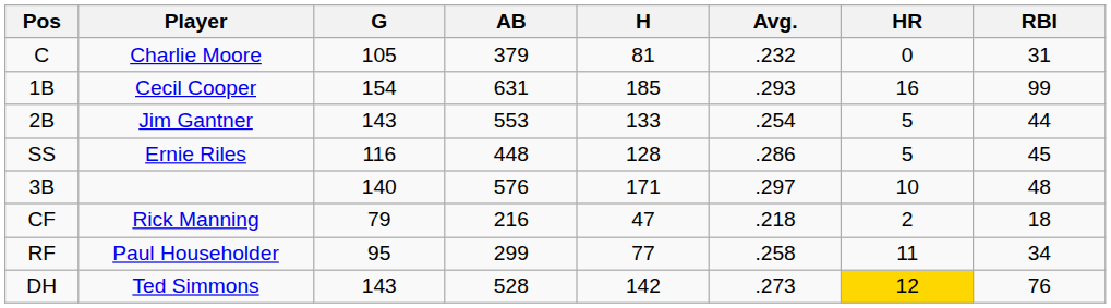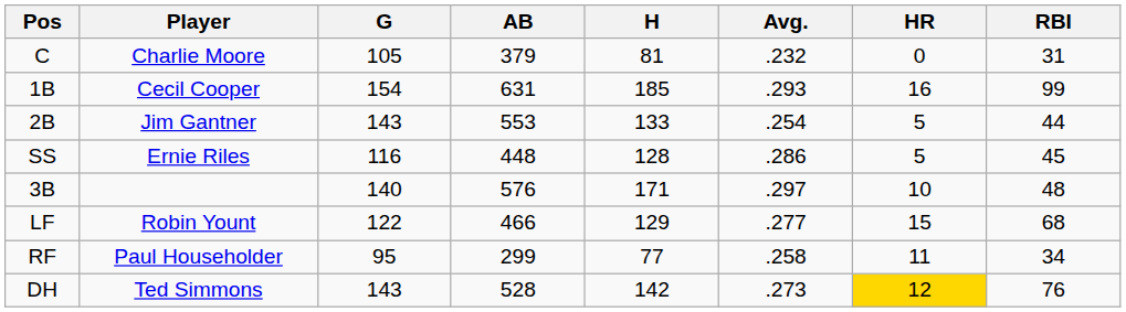 <table class="wikitable sortable">
 <tr>
 <th bgcolor="#DDDDFF" width="5%">Pos</th>
 <th bgcolor="#DDDDFF" width="16%">Player</th>
 <th bgcolor="#DDDDFF" width="9%">G</th>
 <th bgcolor="#DDDDFF" width="9%">AB</th>
 <th bgcolor="#DDDDFF" width="9%">H</th>
 <th bgcolor="#DDDDFF" width="9%">Avg.</th>
 <th bgcolor="#DDDDFF" width="9%">HR</th>
 <th bgcolor="#DDDDFF" width="9%">RBI</th>
 </tr>
 <tr align="center">
 <td>C</td>
 <td><a href='#'>Charlie Moore</a></td>
 <td>105</td>
 <td>379</td>
 <td>81</td>
 <td>.232</td>
 <td>0</td>
 <td>31</td>
 </tr>
 <tr align=center>
 <td>1B</td>
 <td><a href='#'>Cecil Cooper</a></td>
 <td>154</td>
 <td>631</td>
 <td>185</td>
 <td>.293</td>
 <td>16</td>
 <td>99</td>
 </tr>
 <tr align=center>
 <td>2B</td>
 <td><a href='#'>Jim Gantner</a></td>
 <td>143</td>
 <td>553</td>
 <td>133</td>
 <td>.254</td>
 <td>5</td>
 <td>44</td>
 </tr>
 <tr align=center>
 <td>SS</td>
 <td><a href='#'>Ernie Riles</a></td>
 <td>116</td>
 <td>448</td>
 <td>128</td>
 <td>.286</td>
 <td>5</td>
 <td>45</td>
 </tr>
 <tr align=center>
 <td>3B</td>
 <td></td>
 <td>140</td>
 <td>576</td>
 <td>171</td>
 <td>.297</td>
 <td>10</td>
 <td>48</td>
 </tr>
-<tr align=center>
-<td>CF</td>
-<td><a href='#'>Rick Manning</a></td>
-<td>79</td>
-<td>216</td>
-<td>47</td>
-<td>.218</td>
-<td>2</td>
-<td>18</td>
+<tr align="center">
+<td>LF</td>
+<td><a href='#'>Robin Yount</a></td>
+<td>122</td>
+<td>466</td>
+<td>129</td>
+<td>.277</td>
+<td>15</td>
+<td>68</td>
 </tr>
 <tr align=center>
 <td>RF</td>
 <td><a href='#'>Paul Householder</a></td>
 <td>95</td>
 <td>299</td>
 <td>77</td>
 <td>.258</td>
 <td>11</td>
 <td>34</td>
 </tr>
 <tr align=center>
 <td>DH</td>
 <td><a href='#'>Ted Simmons</a></td>
 <td>143</td>
 <td>528</td>
 <td>142</td>
 <td>.273</td>
 <td style="background: gold;">12</td>
 <td>76</td>
 </tr>
 </table>
